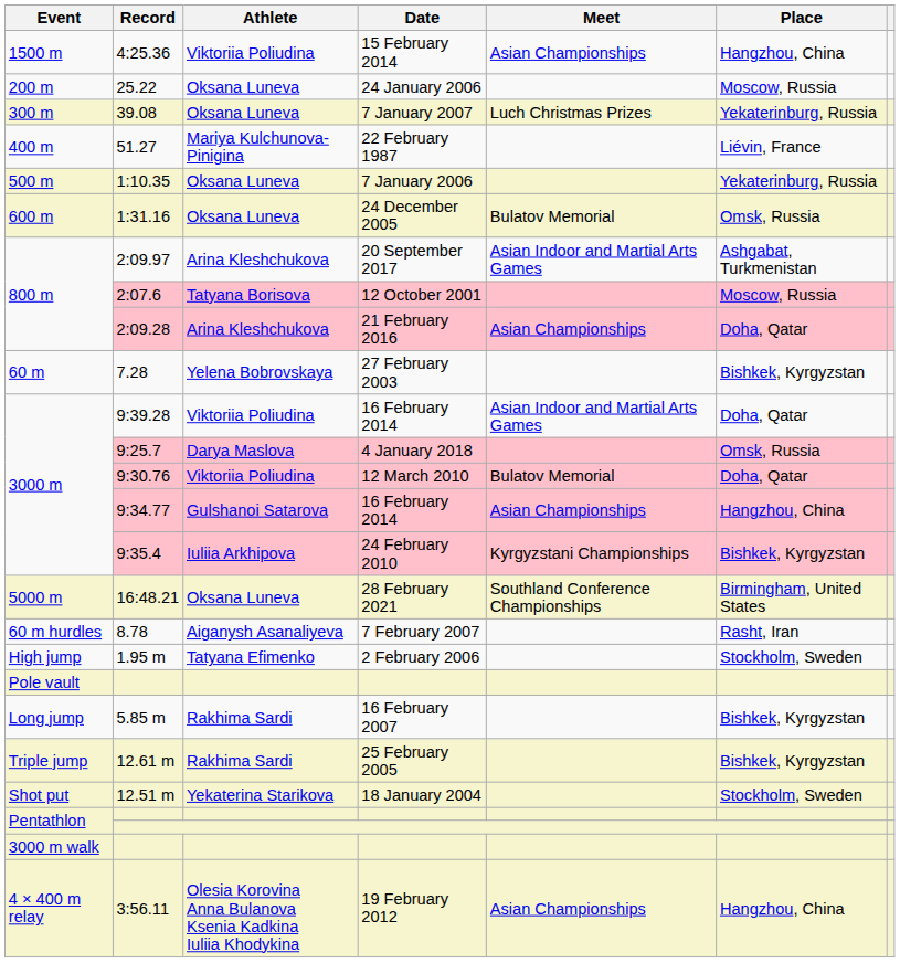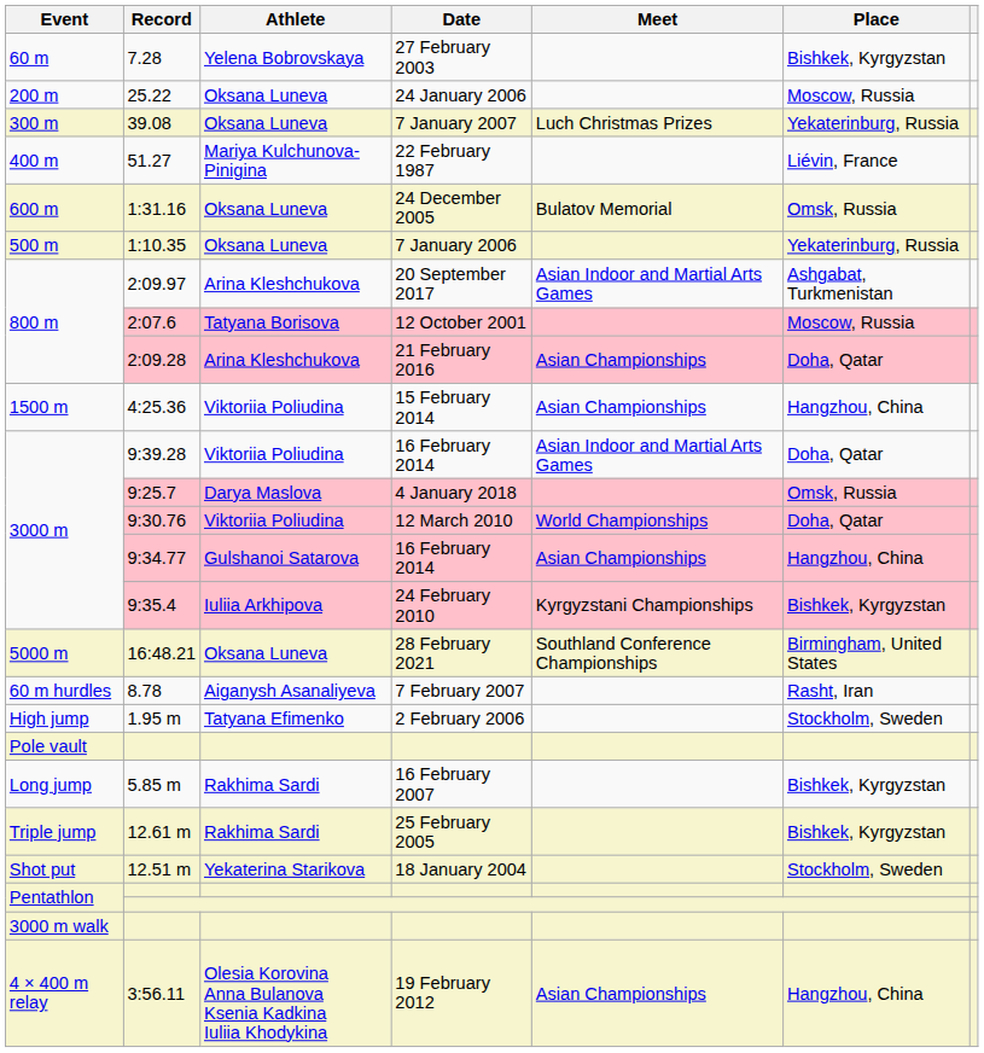 <table class="wikitable" style="font-size:95%; width: 95%;">
 <tr>
 <th>Event</th>
 <th>Record</th>
 <th>Athlete</th>
 <th>Date</th>
 <th>Meet</th>
 <th>Place</th>
 <th></th>
 </tr>
 <tr>
-<td><a href='#'>1500 m</a></td>
-<td>4:25.36</td>
-<td><a href='#'>Viktoriia Poliudina</a></td>
-<td>15 February 2014</td>
-<td><a href='#'>Asian Championships</a></td>
-<td> <a href='#'>Hangzhou</a>, China</td>
+<td><a href='#'>60 m</a></td>
+<td>7.28</td>
+<td><a href='#'>Yelena Bobrovskaya</a></td>
+<td>27 February 2003</td>
+<td></td>
+<td> <a href='#'>Bishkek</a>, Kyrgyzstan</td>
 <td></td>
 </tr>
 <tr>
 <td><a href='#'>200 m</a></td>
 <td>25.22</td>
 <td><a href='#'>Oksana Luneva</a></td>
 <td>24 January 2006</td>
 <td></td>
 <td> <a href='#'>Moscow</a>, Russia</td>
 <td></td>
 </tr>
 <tr style="background:#f6F5CE;">
 <td><a href='#'>300 m</a></td>
 <td>39.08</td>
 <td><a href='#'>Oksana Luneva</a></td>
 <td>7 January 2007</td>
 <td>Luch Christmas Prizes</td>
 <td> <a href='#'>Yekaterinburg</a>, Russia</td>
 <td></td>
 </tr>
 <tr>
 <td><a href='#'>400 m</a></td>
 <td>51.27</td>
 <td><a href='#'>Mariya Kulchunova-Pinigina</a></td>
 <td>22 February 1987</td>
 <td></td>
 <td> <a href='#'>Liévin</a>, France</td>
 <td></td>
 </tr>
 <tr style="background:#f6F5CE;">
+<td><a href='#'>600 m</a></td>
+<td>1:31.16</td>
+<td><a href='#'>Oksana Luneva</a></td>
+<td>24 December 2005</td>
+<td>Bulatov Memorial</td>
+<td> <a href='#'>Omsk</a>, Russia</td>
+<td></td>
+</tr>
+<tr style="background:#f6F5CE;">
 <td><a href='#'>500 m</a></td>
 <td>1:10.35</td>
 <td><a href='#'>Oksana Luneva</a></td>
 <td>7 January 2006</td>
 <td></td>
 <td><a href='#'>Yekaterinburg</a>, Russia</td>
-<td></td>
-</tr>
-<tr style="background:#f6F5CE;">
-<td><a href='#'>600 m</a></td>
-<td>1:31.16</td>
-<td><a href='#'>Oksana Luneva</a></td>
-<td>24 December 2005</td>
-<td>Bulatov Memorial</td>
-<td> <a href='#'>Omsk</a>, Russia</td>
 <td></td>
 </tr>
 <tr>
 <td rowspan=3><a href='#'>800 m</a></td>
 <td>2:09.97</td>
 <td><a href='#'>Arina Kleshchukova</a></td>
 <td>20 September 2017</td>
 <td><a href='#'>Asian Indoor and Martial Arts Games</a></td>
 <td> <a href='#'>Ashgabat</a>, Turkmenistan</td>
 <td></td>
 </tr>
 <tr style="background:pink">
 <td>2:07.6</td>
 <td><a href='#'>Tatyana Borisova</a></td>
 <td>12 October 2001</td>
 <td></td>
 <td> <a href='#'>Moscow</a>, Russia</td>
 <td></td>
 </tr>
 <tr style="background:pink">
 <td>2:09.28</td>
 <td><a href='#'>Arina Kleshchukova</a></td>
 <td>21 February 2016</td>
 <td><a href='#'>Asian Championships</a></td>
 <td> <a href='#'>Doha</a>, Qatar</td>
 <td></td>
 </tr>
 <tr>
-<td><a href='#'>60 m</a></td>
-<td>7.28</td>
-<td><a href='#'>Yelena Bobrovskaya</a></td>
-<td>27 February 2003</td>
-<td></td>
-<td> <a href='#'>Bishkek</a>, Kyrgyzstan</td>
+<td><a href='#'>1500 m</a></td>
+<td>4:25.36</td>
+<td><a href='#'>Viktoriia Poliudina</a></td>
+<td>15 February 2014</td>
+<td><a href='#'>Asian Championships</a></td>
+<td> <a href='#'>Hangzhou</a>, China</td>
 <td></td>
 </tr>
 <tr>
 <td rowspan=5><a href='#'>3000 m</a></td>
 <td>9:39.28</td>
 <td><a href='#'>Viktoriia Poliudina</a></td>
 <td>16 February 2014</td>
 <td><a href='#'>Asian Indoor and Martial Arts Games</a></td>
 <td> <a href='#'>Doha</a>, Qatar</td>
 <td></td>
 </tr>
 <tr style="background:pink">
 <td>9:25.7 </td>
 <td><a href='#'>Darya Maslova</a></td>
 <td>4 January 2018</td>
 <td></td>
 <td> <a href='#'>Omsk</a>, Russia</td>
 <td></td>
 </tr>
 <tr style="background:pink">
 <td>9:30.76</td>
 <td><a href='#'>Viktoriia Poliudina</a></td>
 <td>12 March 2010</td>
-<td>Bulatov Memorial</td>
+<td><a href='#'>World Championships</a></td>
 <td> <a href='#'>Doha</a>, Qatar</td>
 <td></td>
 </tr>
 <tr style="background:pink">
 <td>9:34.77</td>
 <td><a href='#'>Gulshanoi Satarova</a></td>
 <td>16 February 2014</td>
 <td><a href='#'>Asian Championships</a></td>
 <td> <a href='#'>Hangzhou</a>, China</td>
 <td></td>
 </tr>
 <tr style="background:pink">
 <td>9:35.4 </td>
 <td><a href='#'>Iuliia Arkhipova</a></td>
 <td>24 February 2010</td>
 <td>Kyrgyzstani Championships</td>
 <td> <a href='#'>Bishkek</a>, Kyrgyzstan</td>
 <td></td>
 </tr>
 <tr style="background:#f6F5CE;">
 <td><a href='#'>5000 m</a></td>
 <td>16:48.21</td>
 <td><a href='#'>Oksana Luneva</a></td>
 <td>28 February 2021</td>
 <td>Southland Conference Championships</td>
 <td> <a href='#'>Birmingham</a>, United States</td>
 <td></td>
 </tr>
 <tr>
 <td><a href='#'>60 m hurdles</a></td>
 <td>8.78</td>
 <td><a href='#'>Aiganysh Asanaliyeva</a></td>
 <td>7 February 2007</td>
 <td></td>
 <td> <a href='#'>Rasht</a>, Iran</td>
 <td></td>
 </tr>
 <tr>
 <td><a href='#'>High jump</a></td>
 <td>1.95 m</td>
 <td><a href='#'>Tatyana Efimenko</a></td>
 <td>2 February 2006</td>
 <td></td>
 <td> <a href='#'>Stockholm</a>, Sweden</td>
 <td></td>
 </tr>
 <tr style="background:#f6F5CE;">
 <td><a href='#'>Pole vault</a></td>
 <td></td>
 <td></td>
 <td></td>
 <td></td>
 <td></td>
 <td></td>
 </tr>
 <tr>
 <td><a href='#'>Long jump</a></td>
 <td>5.85 m</td>
 <td><a href='#'>Rakhima Sardi</a></td>
 <td>16 February 2007</td>
 <td></td>
 <td> <a href='#'>Bishkek</a>, Kyrgyzstan</td>
 <td></td>
 </tr>
 <tr style="background:#f6F5CE;">
 <td><a href='#'>Triple jump</a></td>
 <td>12.61 m</td>
 <td><a href='#'>Rakhima Sardi</a></td>
 <td>25 February 2005</td>
 <td></td>
 <td> <a href='#'>Bishkek</a>, Kyrgyzstan</td>
 <td></td>
 </tr>
 <tr style="background:#f6F5CE;">
 <td><a href='#'>Shot put</a></td>
 <td>12.51 m</td>
 <td><a href='#'>Yekaterina Starikova</a></td>
 <td>18 January 2004</td>
 <td></td>
 <td> <a href='#'>Stockholm</a>, Sweden</td>
 <td></td>
 </tr>
 <tr style="background:#f6F5CE;">
 <td rowspan=2><a href='#'>Pentathlon</a></td>
 <td></td>
 <td></td>
 <td></td>
 <td></td>
 <td></td>
 <td></td>
 </tr>
 <tr style="background:#f6F5CE;">
 <td colspan=5></td>
 <td></td>
 </tr>
 <tr style="background:#f6F5CE;">
 <td><a href='#'>3000 m walk</a></td>
 <td></td>
 <td></td>
 <td></td>
 <td></td>
 <td></td>
 <td></td>
 </tr>
 <tr style="background:#f6F5CE;">
 <td><a href='#'>4 × 400 m relay</a></td>
 <td>3:56.11</td>
 <td><br><a href='#'>Olesia Korovina</a><br><a href='#'>Anna Bulanova</a><br><a href='#'>Ksenia Kadkina</a><br><a href='#'>Iuliia Khodykina</a></td>
 <td>19 February 2012</td>
 <td><a href='#'>Asian Championships</a></td>
 <td> <a href='#'>Hangzhou</a>, China</td>
 <td></td>
 </tr>
 </table>
